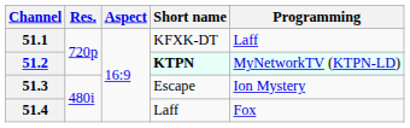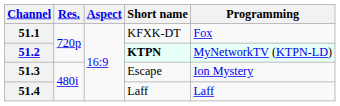 <table class="wikitable">
 <tr>
 <th scope = "col"><a href='#'>Channel</a></th>
 <th scope = "col"><a href='#'>Res.</a></th>
 <th scope = "col"><a href='#'>Aspect</a></th>
 <th scope = "col">Short name</th>
 <th scope = "col">Programming</th>
 </tr>
 <tr>
 <th scope = "row">51.1</th>
 <td rowspan=2><a href='#'>720p</a></td>
 <td rowspan=4><a href='#'>16:9</a></td>
 <td>KFXK-DT</td>
-<td><a href='#'>Laff</a></td>
+<td><a href='#'>Fox</a></td>
 </tr>
 <tr style="background-color: #E6FFF7;">
 <th scope = "row"><a href='#'>51.2</a></th>
 <td><strong>KTPN</strong></td>
 <td><a href='#'>MyNetworkTV</a> (<a href='#'>KTPN-LD</a>)</td>
 </tr>
 <tr>
 <th scope = "row">51.3</th>
 <td rowspan=2><a href='#'>480i</a></td>
 <td>Escape</td>
 <td><a href='#'>Ion Mystery</a></td>
 </tr>
 <tr>
 <th scope = "row">51.4</th>
 <td>Laff</td>
-<td><a href='#'>Fox</a></td>
+<td><a href='#'>Laff</a></td>
 </tr>
 </table>
